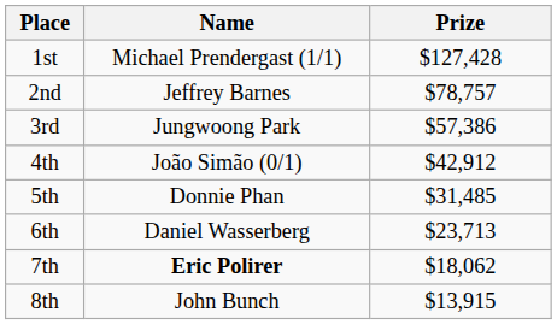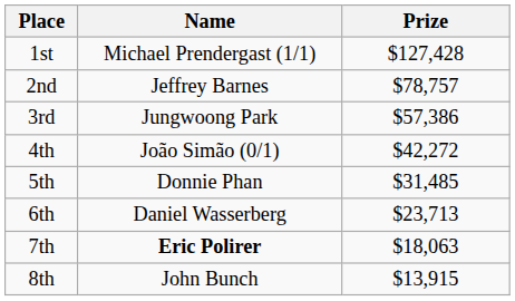 <table class="wikitable">
 <tr>
 <th width="50">Place</th>
 <th width="200">Name</th>
 <th width="125">Prize</th>
 </tr>
 <tr>
 <td align = "center">1st</td>
 <td align = "center"> Michael Prendergast (1/1)</td>
 <td align="center">$127,428</td>
 </tr>
 <tr>
 <td align = "center">2nd</td>
 <td align = "center"> Jeffrey Barnes</td>
 <td align="center">$78,757</td>
 </tr>
 <tr>
 <td align = "center">3rd</td>
 <td align = "center"> Jungwoong Park</td>
 <td align="center">$57,386</td>
 </tr>
 <tr>
 <td align = "center">4th</td>
 <td align = "center"> João Simão (0/1)</td>
-<td align="center">$42,912</td>
+<td align="center">$42,272</td>
 </tr>
 <tr>
 <td align = "center">5th</td>
 <td align = "center"> Donnie Phan</td>
 <td align="center">$31,485</td>
 </tr>
 <tr>
 <td align = "center">6th</td>
 <td align = "center"> Daniel Wasserberg</td>
 <td align="center">$23,713</td>
 </tr>
 <tr>
 <td align = "center">7th</td>
 <td align = "center"><strong> Eric Polirer</strong></td>
-<td align="center">$18,062</td>
+<td align="center">$18,063</td>
 </tr>
 <tr>
 <td align = "center">8th</td>
 <td align = "center"> John Bunch</td>
 <td align="center">$13,915</td>
 </tr>
 </table>
